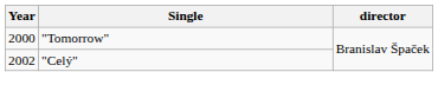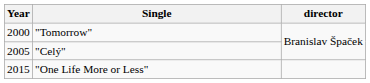 <table class="wikitable" style="font-size:91%">
 <tr>
 <th width=28>Year</th>
 <th width=312>Single</th>
 <th>director</th>
 </tr>
 <tr>
 <td>2000</td>
 <td>"Tomorrow"</td>
 <td rowspan=2>Branislav Špaček</td>
 </tr>
 <tr>
-<td>2002</td>
+<td>2005</td>
 <td>"Celý"</td>
 </tr>
+<tr>
+<td>2015</td>
+<td>"One Life More or Less"</td>
+<td></td>
+</tr>
 </table>
